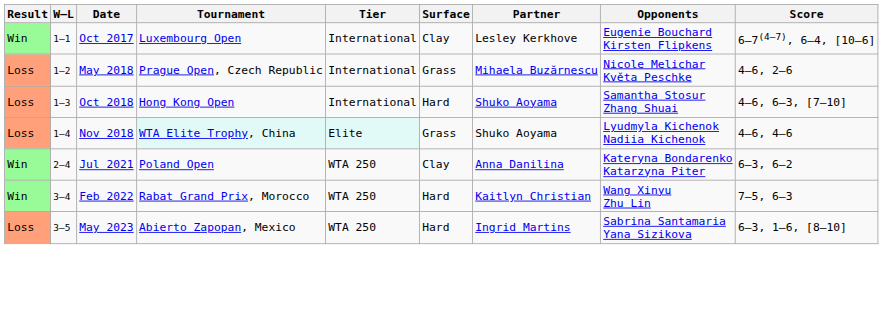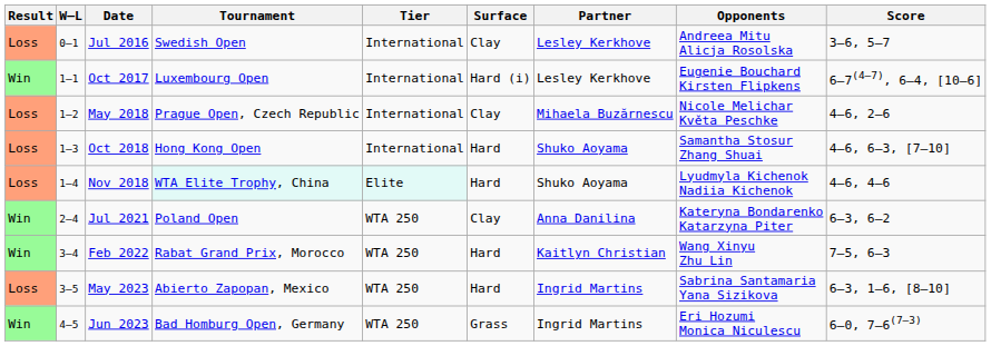 <table class="sortable wikitable">
 <tr>
 <th>Result</th>
 <th class="unsortable">W–L</th>
 <th>Date</th>
 <th>Tournament</th>
 <th>Tier</th>
 <th>Surface</th>
 <th>Partner</th>
 <th>Opponents</th>
 <th class="unsortable">Score</th>
 </tr>
 <tr>
+<td style="background:#ffa07a;">Loss</td>
+<td><small>0–1</small></td>
+<td><a href='#'>Jul 2016</a></td>
+<td><a href='#'>Swedish Open</a></td>
+<td>International</td>
+<td>Clay</td>
+<td> <a href='#'>Lesley Kerkhove</a></td>
+<td> <a href='#'>Andreea Mitu</a> <br>  <a href='#'>Alicja Rosolska</a></td>
+<td>3–6, 5–7</td>
+</tr>
+<tr>
 <td style="background:#98fb98;">Win</td>
 <td><small>1–1</small></td>
 <td><a href='#'>Oct 2017</a></td>
 <td><a href='#'>Luxembourg Open</a></td>
 <td>International</td>
-<td>Clay</td>
+<td>Hard (i)</td>
 <td> Lesley Kerkhove</td>
 <td> <a href='#'>Eugenie Bouchard</a> <br>  <a href='#'>Kirsten Flipkens</a></td>
 <td>6–7<sup>(4–7)</sup>, 6–4, [10–6]</td>
 </tr>
 <tr>
 <td style="background:#ffa07a;">Loss</td>
 <td><small>1–2</small></td>
 <td><a href='#'>May 2018</a></td>
 <td><a href='#'>Prague Open</a>, Czech Republic</td>
 <td>International</td>
-<td>Grass</td>
+<td>Clay</td>
 <td> <a href='#'>Mihaela Buzărnescu</a></td>
 <td> <a href='#'>Nicole Melichar</a> <br>  <a href='#'>Květa Peschke</a></td>
 <td>4–6, 2–6</td>
 </tr>
 <tr>
 <td style="background:#ffa07a;">Loss</td>
 <td><small>1–3</small></td>
 <td><a href='#'>Oct 2018</a></td>
 <td><a href='#'>Hong Kong Open</a></td>
 <td>International</td>
 <td>Hard</td>
 <td> <a href='#'>Shuko Aoyama</a></td>
 <td> <a href='#'>Samantha Stosur</a> <br>  <a href='#'>Zhang Shuai</a></td>
 <td>4–6, 6–3, [7–10]</td>
 </tr>
 <tr>
 <td style="background:#ffa07a;">Loss</td>
 <td><small>1–4</small></td>
 <td><a href='#'>Nov 2018</a></td>
 <td style="background:#e2faf7;"><a href='#'>WTA Elite Trophy</a>, China</td>
 <td style="background:#e2faf7;">Elite</td>
-<td>Grass</td>
+<td>Hard</td>
 <td> Shuko Aoyama</td>
 <td> <a href='#'>Lyudmyla Kichenok</a> <br>  <a href='#'>Nadiia Kichenok</a></td>
 <td>4–6, 4–6</td>
 </tr>
 <tr>
 <td style="background:#98fb98;">Win</td>
 <td><small>2–4</small></td>
 <td><a href='#'>Jul 2021</a></td>
 <td><a href='#'>Poland Open</a></td>
 <td>WTA 250</td>
 <td>Clay</td>
 <td> <a href='#'>Anna Danilina</a></td>
 <td> <a href='#'>Kateryna Bondarenko</a> <br>  <a href='#'>Katarzyna Piter</a></td>
 <td>6–3, 6–2</td>
 </tr>
 <tr>
 <td style="background:#98fb98;">Win</td>
 <td><small>3–4</small></td>
 <td><a href='#'>Feb 2022</a></td>
 <td><a href='#'>Rabat Grand Prix</a>, Morocco</td>
 <td>WTA 250</td>
 <td>Hard</td>
 <td> <a href='#'>Kaitlyn Christian</a></td>
 <td> <a href='#'>Wang Xinyu</a> <br>  <a href='#'>Zhu Lin</a></td>
 <td>7–5, 6–3</td>
 </tr>
 <tr>
 <td style="background:#ffa07a;">Loss</td>
 <td><small>3–5</small></td>
 <td><a href='#'>May 2023</a></td>
 <td><a href='#'>Abierto Zapopan</a>, Mexico</td>
 <td>WTA 250</td>
 <td>Hard</td>
 <td> <a href='#'>Ingrid Martins</a></td>
 <td> <a href='#'>Sabrina Santamaria</a> <br>  <a href='#'>Yana Sizikova</a></td>
 <td>6–3, 1–6, [8–10]</td>
 </tr>
+<tr>
+<td style="background:#98fb98;">Win</td>
+<td><small>4–5</small></td>
+<td><a href='#'>Jun 2023</a></td>
+<td><a href='#'>Bad Homburg Open</a>, Germany</td>
+<td>WTA 250</td>
+<td>Grass</td>
+<td> Ingrid Martins</td>
+<td> <a href='#'>Eri Hozumi</a> <br>  <a href='#'>Monica Niculescu</a></td>
+<td>6–0, 7–6<sup>(7–3)</sup></td>
+</tr>
 </table>
